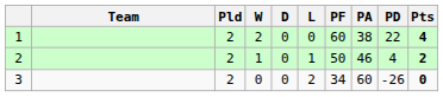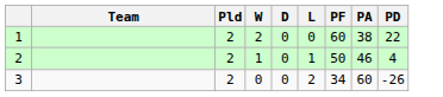 <table class="wikitable" style="text-align:center;">
 <tr>
 <th width=20 abbr="Position"></th>
 <th width=175>Team</th>
 <th width=20 abbr="Played">Pld</th>
 <th width=20 abbr="Won">W</th>
 <th width=20 abbr="Drawn">D</th>
 <th width=20 abbr="Lost">L</th>
 <th width=20 abbr="Points for">PF</th>
 <th width=20 abbr="Points against">PA</th>
 <th width=20 abbr="Points difference">PD</th>
-<th width=20 abbr="Points">Pts</th>
 </tr>
 <tr style="background: #ccffcc;">
 <td>1</td>
 <td style="text-align:left;"></td>
 <td>2</td>
 <td>2</td>
 <td>0</td>
 <td>0</td>
 <td>60</td>
 <td>38</td>
 <td>22</td>
-<td><strong>4</strong></td>
 </tr>
 <tr style="background: #ccffcc;">
 <td>2</td>
 <td style="text-align:left;"></td>
 <td>2</td>
 <td>1</td>
 <td>0</td>
 <td>1</td>
 <td>50</td>
 <td>46</td>
 <td>4</td>
-<td><strong>2</strong></td>
 </tr>
 <tr>
 <td>3</td>
 <td style="text-align:left;"></td>
 <td>2</td>
 <td>0</td>
 <td>0</td>
 <td>2</td>
 <td>34</td>
 <td>60</td>
 <td>-26</td>
-<td><strong>0</strong></td>
 </tr>
 </table>
